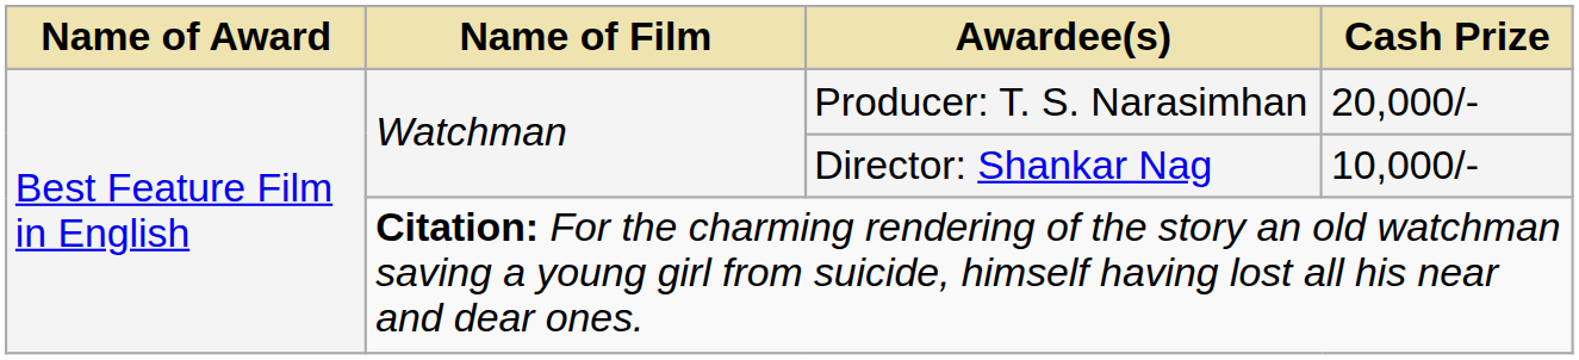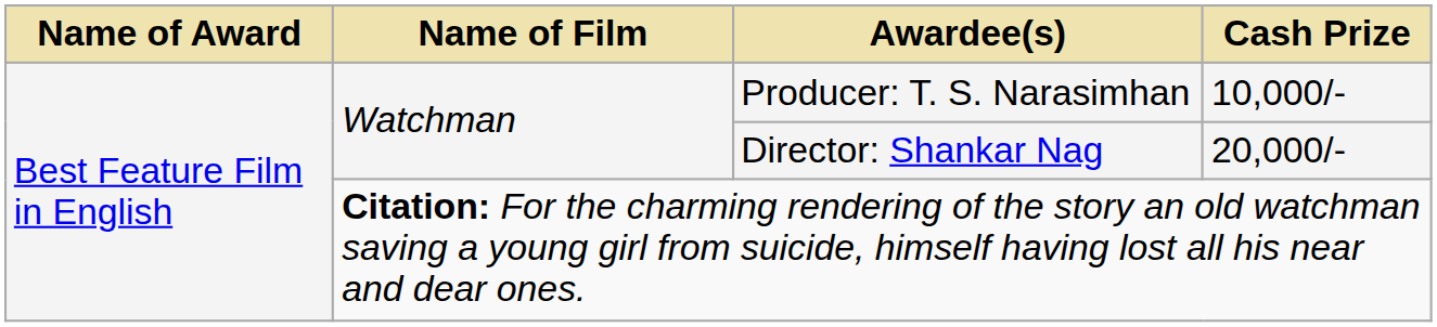 <table class="wikitable" style="width:100%">
 <tr>
 <th style="background-color:#EFE4B0;width:23%;">Name of Award</th>
 <th style="background-color:#EFE4B0;width:28%;">Name of Film</th>
 <th style="background-color:#EFE4B0;width:33%;">Awardee(s)</th>
 <th style="background-color:#EFE4B0;width:16%;">Cash Prize</th>
 </tr>
 <tr style="background-color:#F4F4F4">
 <td rowspan="3"><a href='#'>Best Feature Film in English</a></td>
 <td rowspan="2"><em>Watchman</em></td>
 <td>Producer: T. S. Narasimhan</td>
-<td> 20,000/-</td>
+<td> 10,000/-</td>
 </tr>
 <tr style="background-color:#F4F4F4">
 <td>Director: <a href='#'>Shankar Nag</a></td>
-<td> 10,000/-</td>
+<td> 20,000/-</td>
 </tr>
 <tr style="background-color:#F9F9F9">
 <td colspan="3"><strong>Citation:</strong> <em>For the charming rendering of the story an old watchman saving a young girl from suicide, himself having lost all his near and dear ones.</em></td>
 </tr>
 </table>
